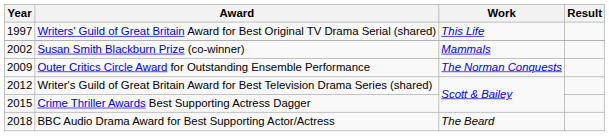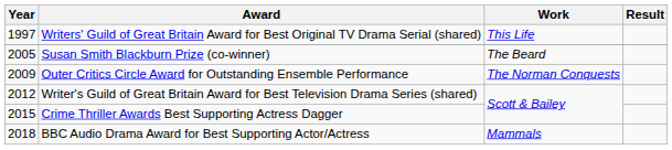 <table class=wikitable>
 <tr>
 <th>Year</th>
 <th>Award</th>
 <th>Work</th>
 <th>Result</th>
 </tr>
 <tr>
 <td>1997</td>
 <td><a href='#'>Writers' Guild of Great Britain</a> Award for Best Original TV Drama Serial (shared)</td>
 <td><em><a href='#'>This Life</a></em></td>
 <td></td>
 </tr>
 <tr>
 </tr>
 <tr>
-<td>2002</td>
+<td>2005</td>
 <td><a href='#'>Susan Smith Blackburn Prize</a> (co-winner)</td>
-<td><em><a href='#'>Mammals</a></em></td>
+<td><em>The Beard</em></td>
 <td></td>
 </tr>
 <tr>
 <td>2009</td>
 <td><a href='#'>Outer Critics Circle Award</a> for Outstanding Ensemble Performance</td>
 <td><em><a href='#'>The Norman Conquests</a></em></td>
 <td></td>
 </tr>
 <tr>
 <td>2012</td>
 <td>Writer's Guild of Great Britain Award for Best Television Drama Series (shared)</td>
 <td rowspan=2><em><a href='#'>Scott & Bailey</a></em></td>
 <td></td>
 </tr>
 <tr>
 <td>2015</td>
 <td><a href='#'>Crime Thriller Awards</a> Best Supporting Actress Dagger</td>
 <td></td>
 </tr>
 <tr>
 <td>2018</td>
 <td>BBC Audio Drama Award for Best Supporting Actor/Actress</td>
-<td><em>The Beard</em></td>
+<td><em><a href='#'>Mammals</a></em></td>
 <td></td>
 </tr>
 </table>
